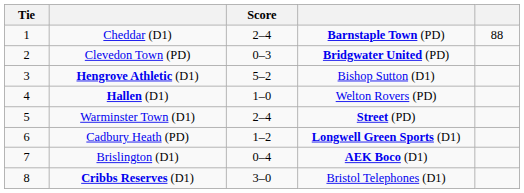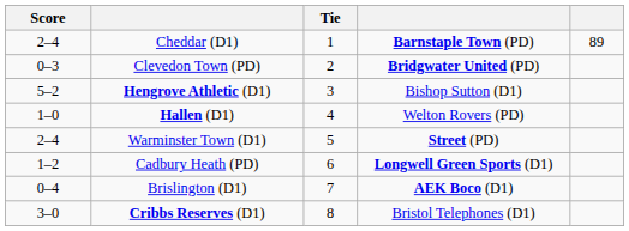 <table class="wikitable" style="text-align:center; font-size:90%">
 <tr>
+<th scope="col" style="width: 12.00%;">Score</th>
+<th scope="col" style="width: 30.00%;"></th>
 <th scope="col" style="width:  7.50%;">Tie</th>
-<th scope="col" style="width: 30.00%;"></th>
-<th scope="col" style="width: 12.00%;">Score</th>
 <th scope="col" style="width: 30.00%;"></th>
 <th scope="col" style="width:  7.50%;"></th>
 </tr>
 <tr>
+<td>2–4</td>
+<td><a href='#'>Cheddar</a> (D1)</td>
 <td>1</td>
-<td><a href='#'>Cheddar</a> (D1)</td>
-<td>2–4</td>
 <td><strong><a href='#'>Barnstaple Town</a></strong> (PD)</td>
-<td>88</td>
+<td>89</td>
 </tr>
 <tr>
+<td>0–3</td>
+<td><a href='#'>Clevedon Town</a> (PD)</td>
 <td>2</td>
-<td><a href='#'>Clevedon Town</a> (PD)</td>
-<td>0–3</td>
 <td><strong><a href='#'>Bridgwater United</a></strong> (PD)</td>
 <td></td>
 </tr>
 <tr>
+<td>5–2</td>
+<td><strong><a href='#'>Hengrove Athletic</a></strong> (D1)</td>
 <td>3</td>
-<td><strong><a href='#'>Hengrove Athletic</a></strong> (D1)</td>
-<td>5–2</td>
 <td><a href='#'>Bishop Sutton</a> (D1)</td>
 <td></td>
 </tr>
 <tr>
+<td>1–0</td>
+<td><strong><a href='#'>Hallen</a></strong> (D1)</td>
 <td>4</td>
-<td><strong><a href='#'>Hallen</a></strong> (D1)</td>
-<td>1–0</td>
 <td><a href='#'>Welton Rovers</a> (PD)</td>
 <td></td>
 </tr>
 <tr>
+<td>2–4</td>
+<td><a href='#'>Warminster Town</a> (D1)</td>
 <td>5</td>
-<td><a href='#'>Warminster Town</a> (D1)</td>
-<td>2–4</td>
 <td><strong><a href='#'>Street</a></strong> (PD)</td>
 <td></td>
 </tr>
 <tr>
+<td>1–2</td>
+<td><a href='#'>Cadbury Heath</a> (PD)</td>
 <td>6</td>
-<td><a href='#'>Cadbury Heath</a> (PD)</td>
-<td>1–2</td>
 <td><strong><a href='#'>Longwell Green Sports</a></strong> (D1)</td>
 <td></td>
 </tr>
 <tr>
+<td>0–4</td>
+<td><a href='#'>Brislington</a> (D1)</td>
 <td>7</td>
-<td><a href='#'>Brislington</a> (D1)</td>
-<td>0–4</td>
 <td><strong><a href='#'>AEK Boco</a></strong> (D1)</td>
 <td></td>
 </tr>
 <tr>
+<td>3–0</td>
+<td><strong><a href='#'>Cribbs Reserves</a></strong> (D1)</td>
 <td>8</td>
-<td><strong><a href='#'>Cribbs Reserves</a></strong> (D1)</td>
-<td>3–0</td>
 <td><a href='#'>Bristol Telephones</a> (D1)</td>
 <td></td>
 </tr>
 </table>
